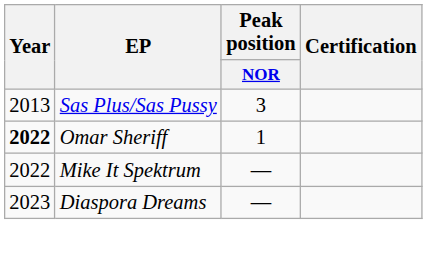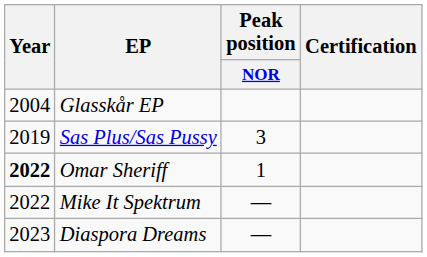 <table class="wikitable">
 <tr>
 <th rowspan="2">Year</th>
 <th rowspan="2">EP</th>
 <th colspan="1">Peak <br>position</th>
 <th rowspan="2">Certification</th>
 </tr>
 <tr style="font-size:smaller">
 <th align="center"><a href='#'>NOR</a><br></th>
 </tr>
 <tr>
-<td align="center">2013</td>
+<td>2004</td>
+<td><em>Glasskår EP</em></td>
+<td></td>
+<td></td>
+</tr>
+<tr>
+<td align="center">2019</td>
 <td><em><a href='#'>Sas Plus/Sas Pussy</a></em></td>
 <td align="center">3<br></td>
 <td align="center"></td>
 </tr>
 <tr>
 <td align="center"><strong>2022</strong></td>
 <td><em>Omar Sheriff</em></td>
 <td align="center">1<br></td>
 <td align="center"></td>
 </tr>
 <tr>
 <td>2022</td>
 <td><em>Mike It Spektrum</em></td>
 <td align="center">—</td>
 <td></td>
 </tr>
 <tr>
 <td>2023</td>
 <td><em>Diaspora Dreams</em></td>
 <td align="center">—</td>
 <td></td>
 </tr>
 </table>
